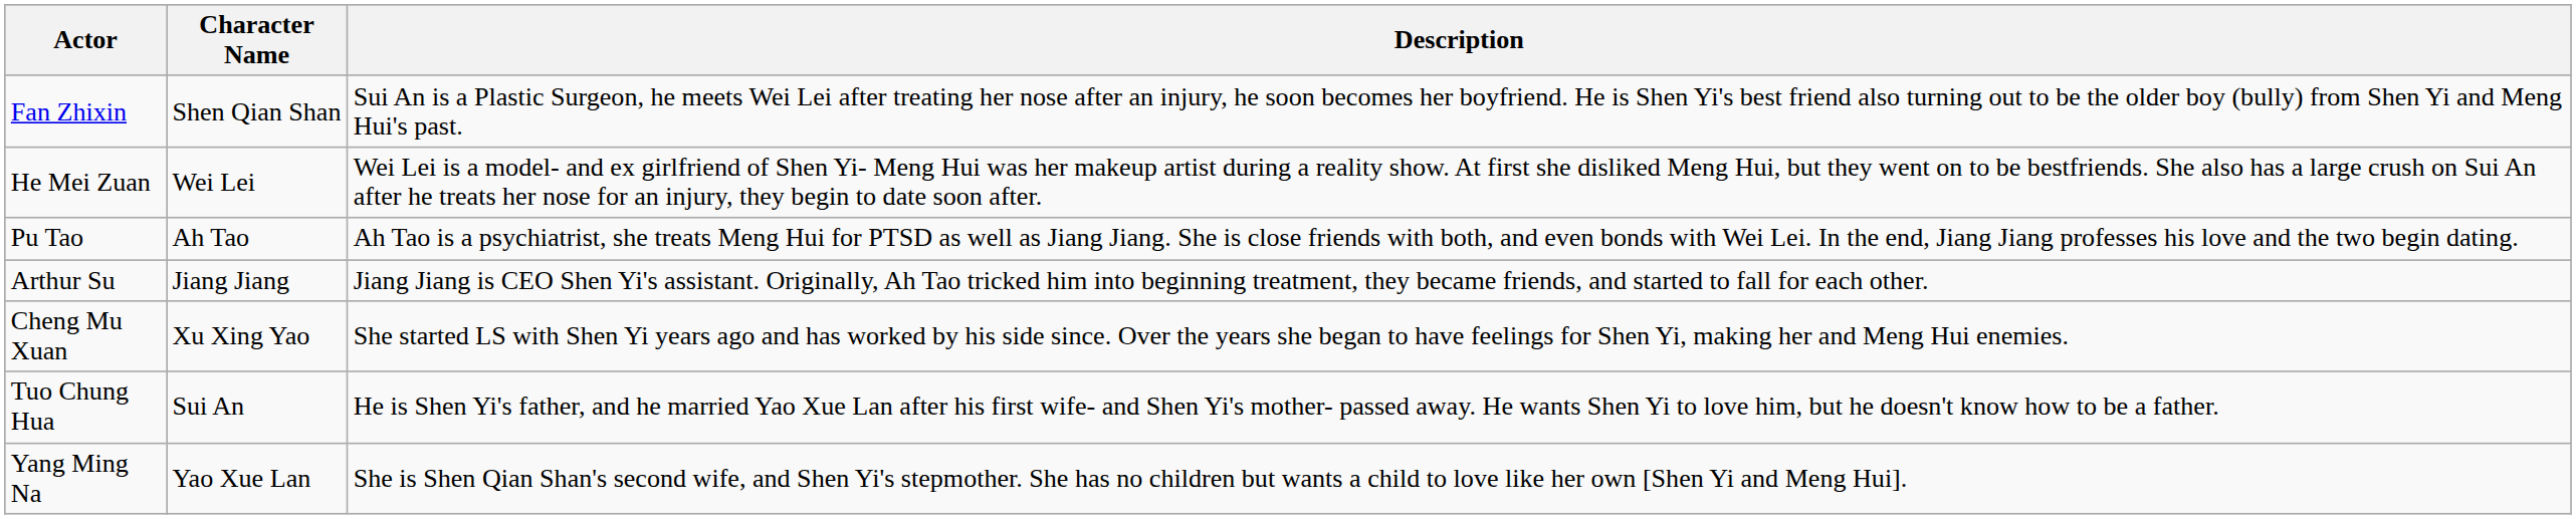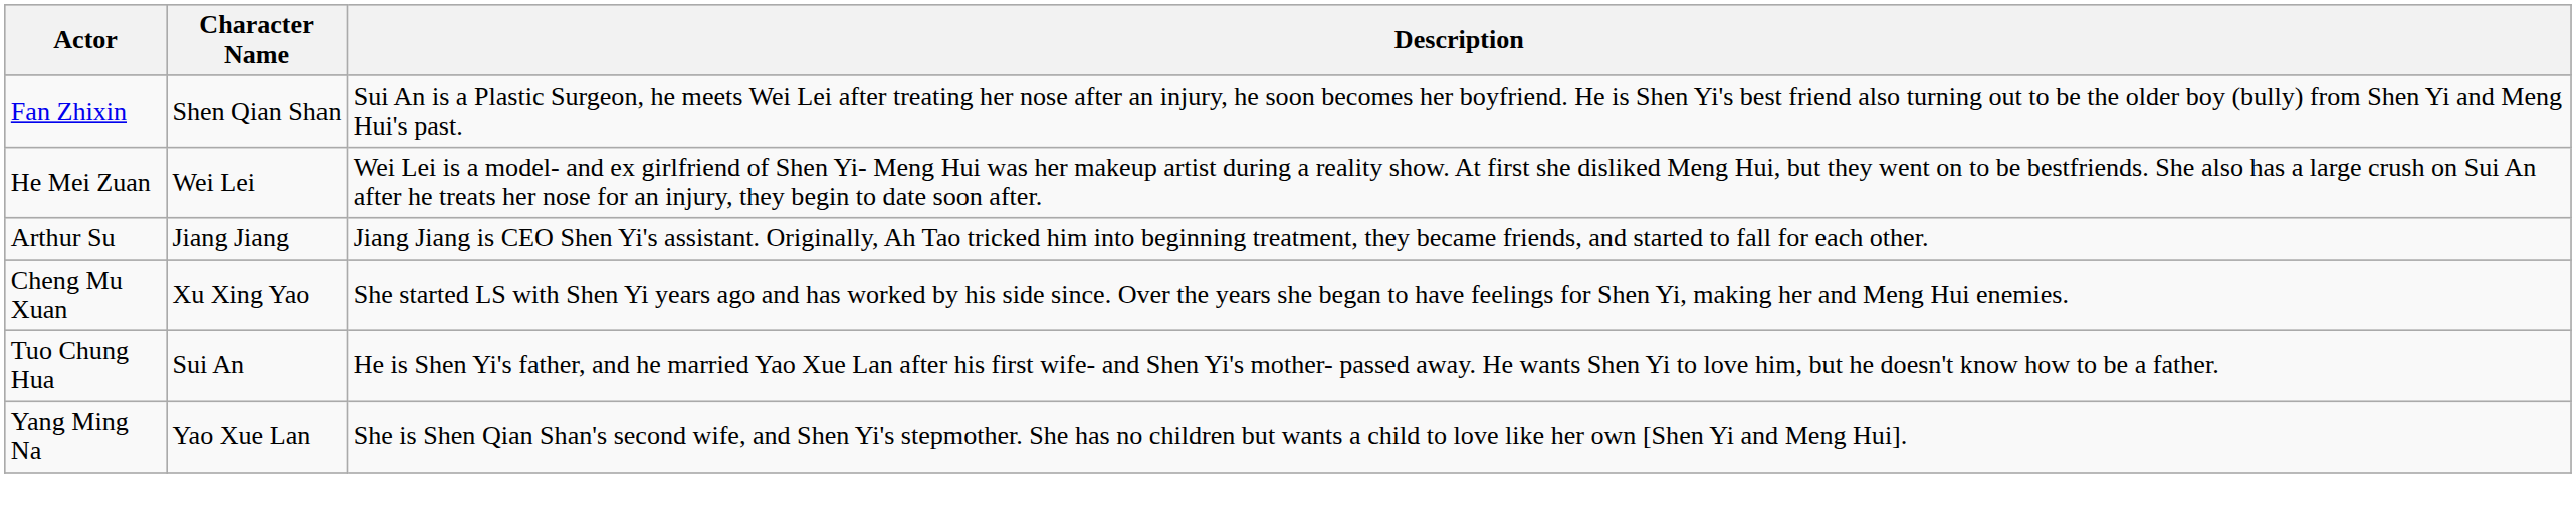 <table class="wikitable">
 <tr>
 <th>Actor</th>
 <th>Character Name</th>
 <th>Description</th>
 </tr>
 <tr>
 <td><a href='#'>Fan Zhixin</a></td>
 <td>Shen Qian Shan</td>
 <td>Sui An is a Plastic Surgeon, he meets Wei Lei after treating her nose after an injury, he soon becomes her boyfriend. He is Shen Yi's best friend also turning out to be the older boy (bully) from Shen Yi and Meng Hui's past.</td>
 </tr>
 <tr>
 <td>He Mei Zuan</td>
 <td>Wei Lei</td>
 <td>Wei Lei is a model- and ex girlfriend of Shen Yi- Meng Hui was her makeup artist during a reality show. At first she disliked Meng Hui, but they went on to be bestfriends. She also has a large crush on Sui An after he treats her nose for an injury, they begin to date soon after.</td>
-</tr>
-<tr>
-<td>Pu Tao</td>
-<td>Ah Tao</td>
-<td>Ah Tao is a psychiatrist, she treats Meng Hui for PTSD as well as Jiang Jiang. She is close friends with both, and even bonds with Wei Lei. In the end, Jiang Jiang professes his love and the two begin dating.</td>
 </tr>
 <tr>
 <td>Arthur Su</td>
 <td>Jiang Jiang</td>
 <td>Jiang Jiang is CEO Shen Yi's assistant. Originally, Ah Tao tricked him into beginning treatment, they became friends, and started to fall for each other.</td>
 </tr>
 <tr>
 <td>Cheng Mu Xuan</td>
 <td>Xu Xing Yao</td>
 <td>She started LS with Shen Yi years ago and has worked by his side since. Over the years she began to have feelings for Shen Yi, making her and Meng Hui enemies.</td>
 </tr>
 <tr>
 <td>Tuo Chung Hua</td>
 <td>Sui An</td>
 <td>He is Shen Yi's father, and he married Yao Xue Lan after his first wife- and Shen Yi's mother- passed away. He wants Shen Yi to love him, but he doesn't know how to be a father.</td>
 </tr>
 <tr>
 <td>Yang Ming Na</td>
 <td>Yao Xue Lan</td>
 <td>She is Shen Qian Shan's second wife, and Shen Yi's stepmother. She has no children but wants a child to love like her own [Shen Yi and Meng Hui].</td>
 </tr>
 </table>
